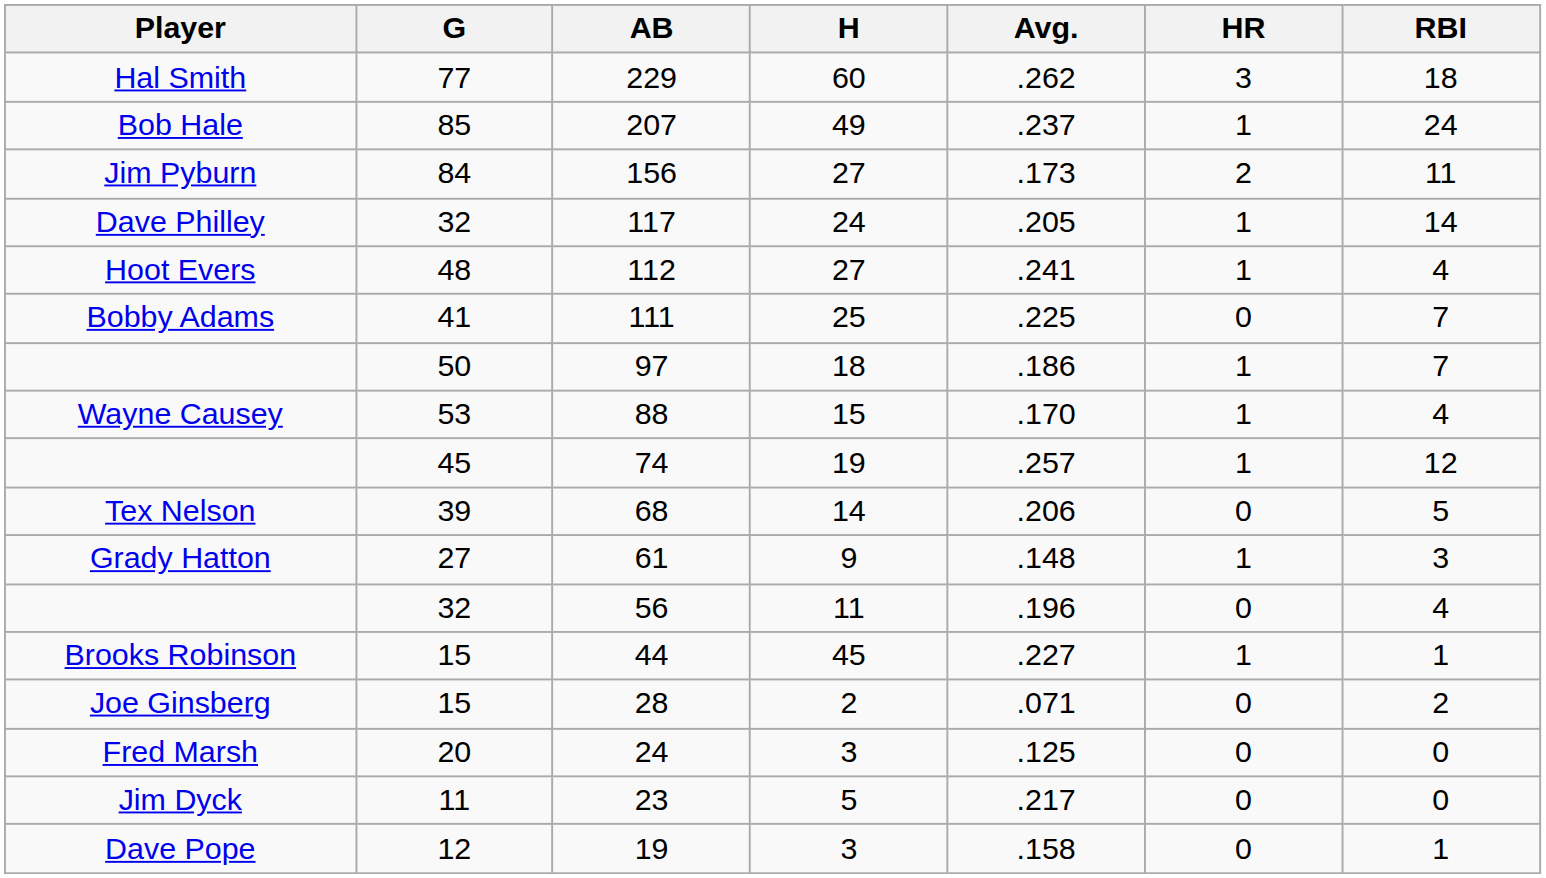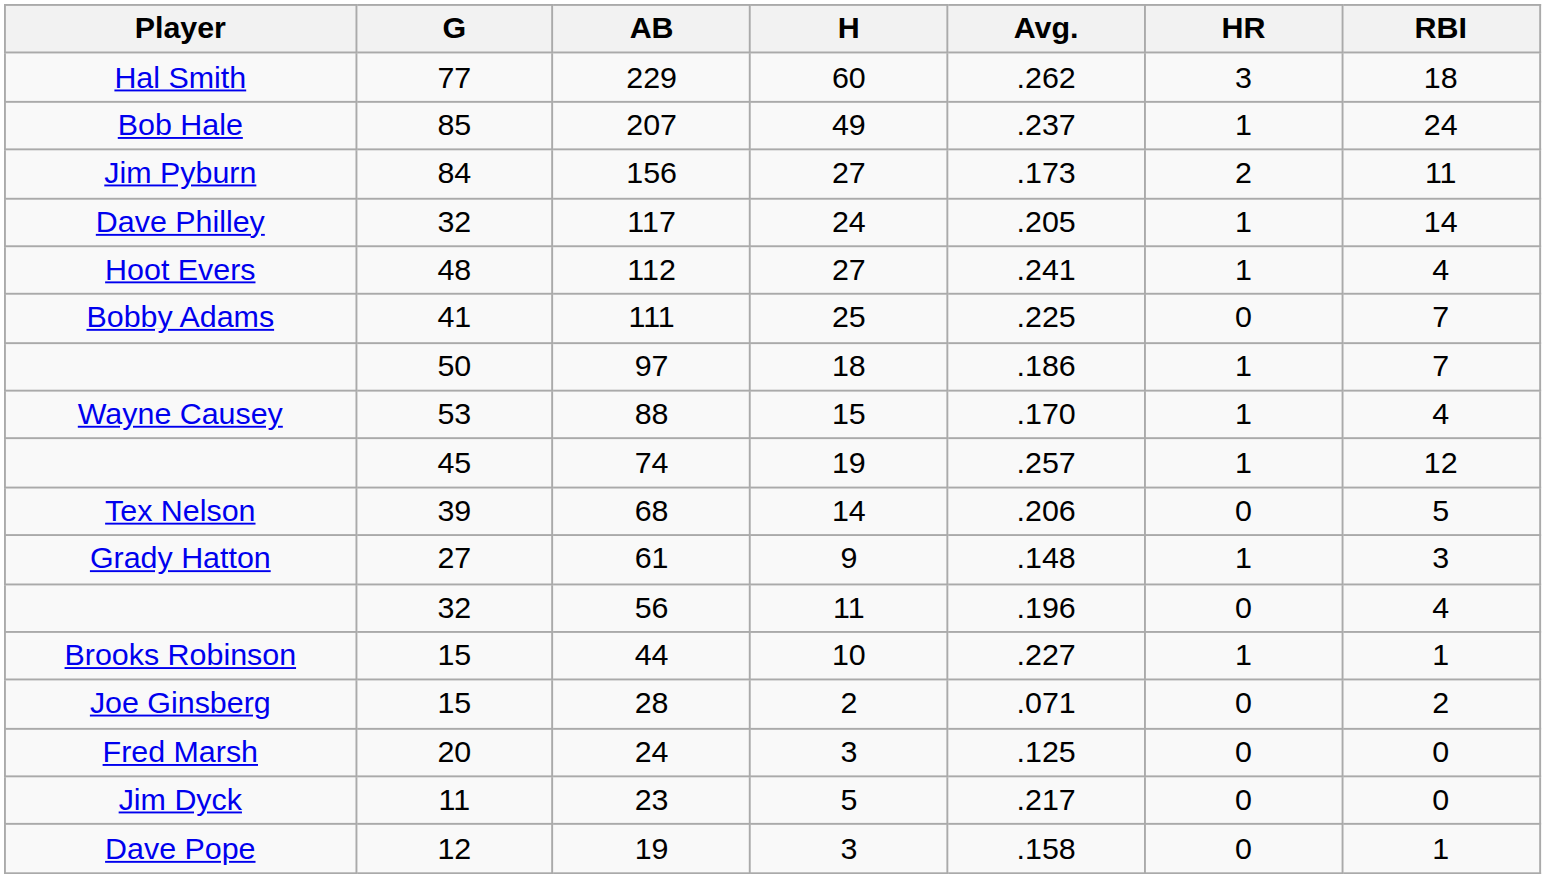 <table class="wikitable sortable">
 <tr>
 <th bgcolor="#DDDDFF" width="16%">Player</th>
 <th bgcolor="#DDDDFF" width="9%">G</th>
 <th bgcolor="#DDDDFF" width="9%">AB</th>
 <th bgcolor="#DDDDFF" width="9%">H</th>
 <th bgcolor="#DDDDFF" width="9%">Avg.</th>
 <th bgcolor="#DDDDFF" width="9%">HR</th>
 <th bgcolor="#DDDDFF" width="9%">RBI</th>
 </tr>
 <tr align="center">
 <td><a href='#'>Hal Smith</a></td>
 <td>77</td>
 <td>229</td>
 <td>60</td>
 <td>.262</td>
 <td>3</td>
 <td>18</td>
 </tr>
 <tr align="center">
 <td><a href='#'>Bob Hale</a></td>
 <td>85</td>
 <td>207</td>
 <td>49</td>
 <td>.237</td>
 <td>1</td>
 <td>24</td>
 </tr>
 <tr align="center">
 <td><a href='#'>Jim Pyburn</a></td>
 <td>84</td>
 <td>156</td>
 <td>27</td>
 <td>.173</td>
 <td>2</td>
 <td>11</td>
 </tr>
 <tr align="center">
 <td><a href='#'>Dave Philley</a></td>
 <td>32</td>
 <td>117</td>
 <td>24</td>
 <td>.205</td>
 <td>1</td>
 <td>14</td>
 </tr>
 <tr align="center">
 <td><a href='#'>Hoot Evers</a></td>
 <td>48</td>
 <td>112</td>
 <td>27</td>
 <td>.241</td>
 <td>1</td>
 <td>4</td>
 </tr>
 <tr align="center">
 <td><a href='#'>Bobby Adams</a></td>
 <td>41</td>
 <td>111</td>
 <td>25</td>
 <td>.225</td>
 <td>0</td>
 <td>7</td>
 </tr>
 <tr align="center">
 <td></td>
 <td>50</td>
 <td>97</td>
 <td>18</td>
 <td>.186</td>
 <td>1</td>
 <td>7</td>
 </tr>
 <tr align="center">
 <td><a href='#'>Wayne Causey</a></td>
 <td>53</td>
 <td>88</td>
 <td>15</td>
 <td>.170</td>
 <td>1</td>
 <td>4</td>
 </tr>
 <tr align="center">
 <td></td>
 <td>45</td>
 <td>74</td>
 <td>19</td>
 <td>.257</td>
 <td>1</td>
 <td>12</td>
 </tr>
 <tr align="center">
 <td><a href='#'>Tex Nelson</a></td>
 <td>39</td>
 <td>68</td>
 <td>14</td>
 <td>.206</td>
 <td>0</td>
 <td>5</td>
 </tr>
 <tr align="center">
 <td><a href='#'>Grady Hatton</a></td>
 <td>27</td>
 <td>61</td>
 <td>9</td>
 <td>.148</td>
 <td>1</td>
 <td>3</td>
 </tr>
 <tr align="center">
 <td></td>
 <td>32</td>
 <td>56</td>
 <td>11</td>
 <td>.196</td>
 <td>0</td>
 <td>4</td>
 </tr>
 <tr align="center">
 <td><a href='#'>Brooks Robinson</a></td>
 <td>15</td>
 <td>44</td>
-<td>45</td>
+<td>10</td>
 <td>.227</td>
 <td>1</td>
 <td>1</td>
 </tr>
 <tr align="center">
 <td><a href='#'>Joe Ginsberg</a></td>
 <td>15</td>
 <td>28</td>
 <td>2</td>
 <td>.071</td>
 <td>0</td>
 <td>2</td>
 </tr>
 <tr align="center">
 <td><a href='#'>Fred Marsh</a></td>
 <td>20</td>
 <td>24</td>
 <td>3</td>
 <td>.125</td>
 <td>0</td>
 <td>0</td>
 </tr>
 <tr align="center">
 <td><a href='#'>Jim Dyck</a></td>
 <td>11</td>
 <td>23</td>
 <td>5</td>
 <td>.217</td>
 <td>0</td>
 <td>0</td>
 </tr>
 <tr align="center">
 <td><a href='#'>Dave Pope</a></td>
 <td>12</td>
 <td>19</td>
 <td>3</td>
 <td>.158</td>
 <td>0</td>
 <td>1</td>
 </tr>
 </table>
